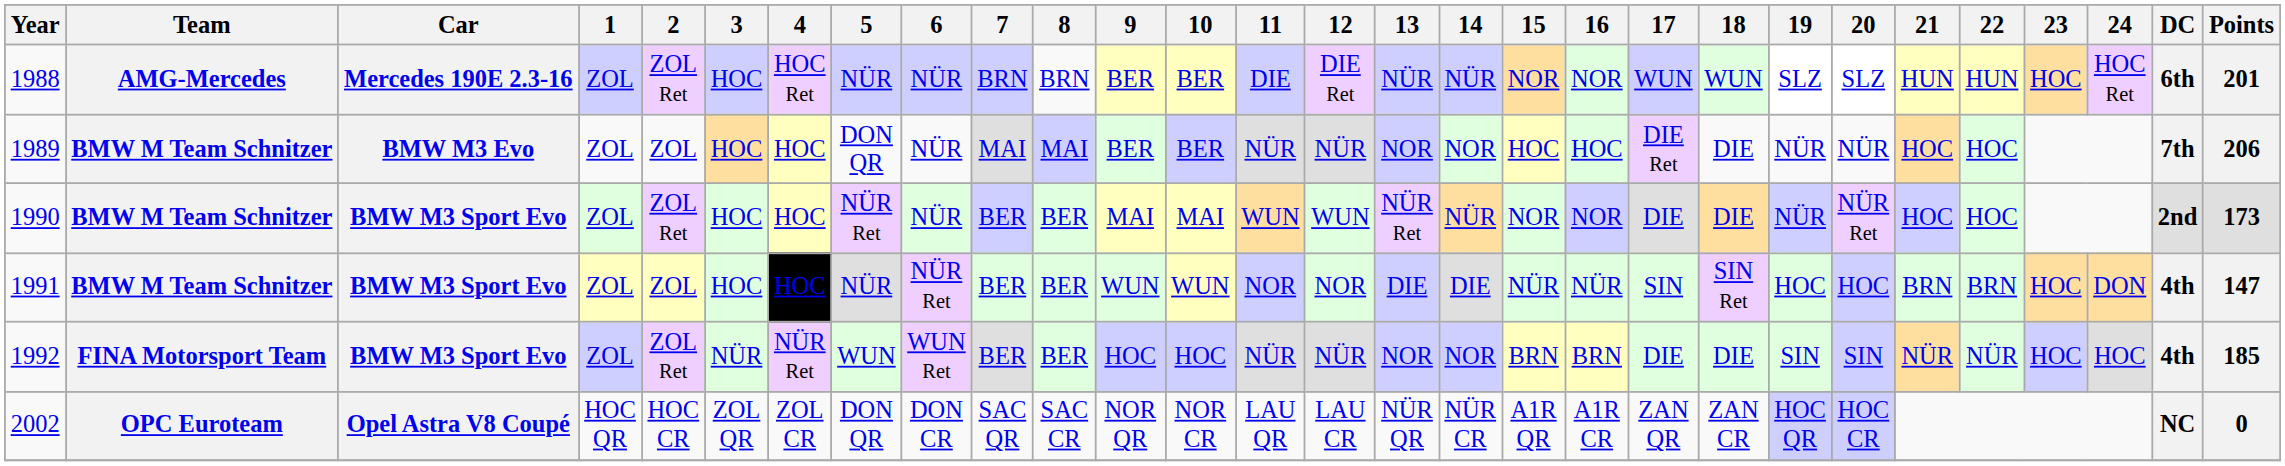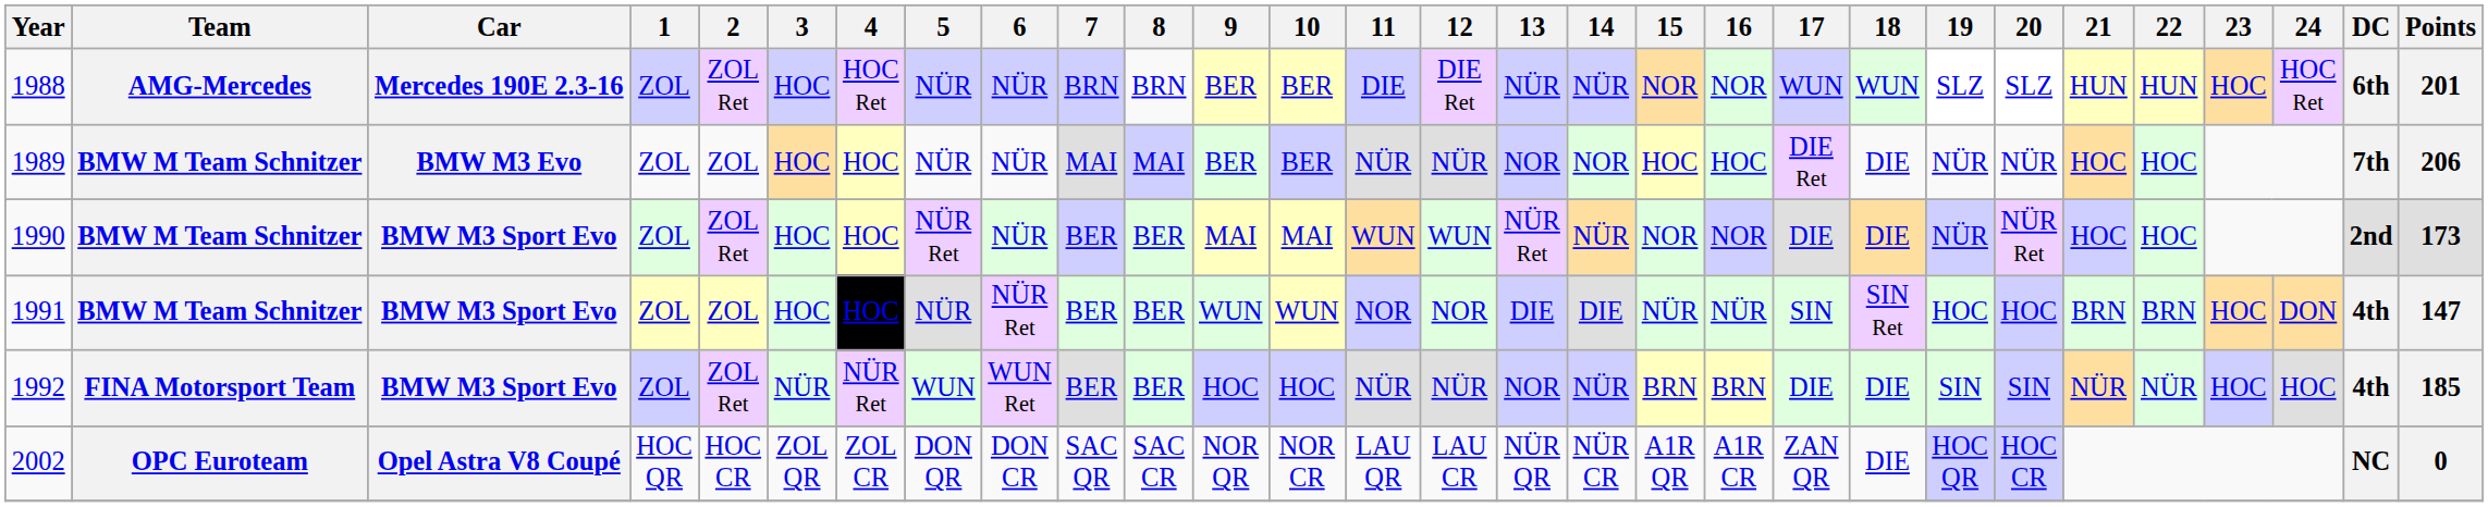 <table class="wikitable" style="text-align:center; font-size:85%">
 <tr>
 <th>Year</th>
 <th>Team</th>
 <th>Car</th>
 <th>1</th>
 <th>2</th>
 <th>3</th>
 <th>4</th>
 <th>5</th>
 <th>6</th>
 <th>7</th>
 <th>8</th>
 <th>9</th>
 <th>10</th>
 <th>11</th>
 <th>12</th>
 <th>13</th>
 <th>14</th>
 <th>15</th>
 <th>16</th>
 <th>17</th>
 <th>18</th>
 <th>19</th>
 <th>20</th>
 <th>21</th>
 <th>22</th>
 <th>23</th>
 <th>24</th>
 <th>DC</th>
 <th>Points</th>
 </tr>
 <tr>
 <td><a href='#'>1988</a></td>
 <th nowrap><a href='#'>AMG-Mercedes</a></th>
 <th nowrap><a href='#'>Mercedes 190E 2.3-16</a></th>
 <td style="background:#cfcfff;"><a href='#'>ZOL</a><br></td>
 <td style="background:#efcfff;"><a href='#'>ZOL</a><br><small>Ret</small></td>
 <td style="background:#cfcfff;"><a href='#'>HOC</a><br></td>
 <td style="background:#efcfff;"><a href='#'>HOC</a><br><small>Ret</small></td>
 <td style="background:#cfcfff;"><a href='#'>NÜR</a><br></td>
 <td style="background:#cfcfff;"><a href='#'>NÜR</a><br></td>
 <td style="background:#cfcfff;"><a href='#'>BRN</a><br></td>
 <td><a href='#'>BRN</a></td>
 <td style="background:#ffffbf;"><a href='#'>BER</a><br></td>
 <td style="background:#ffffbf;"><a href='#'>BER</a><br></td>
 <td style="background:#cfcfff;"><a href='#'>DIE</a><br></td>
 <td style="background:#efcfff;"><a href='#'>DIE</a><br><small>Ret</small></td>
 <td style="background:#cfcfff;"><a href='#'>NÜR</a><br></td>
 <td style="background:#cfcfff;"><a href='#'>NÜR</a><br></td>
 <td style="background:#ffdf9f;"><a href='#'>NOR</a><br></td>
 <td style="background:#dfffdf;"><a href='#'>NOR</a><br></td>
 <td style="background:#cfcfff;"><a href='#'>WUN</a><br></td>
 <td style="background:#dfffdf;"><a href='#'>WUN</a><br></td>
 <td style="background:#fff;"><a href='#'>SLZ</a><br></td>
 <td style="background:#fff;"><a href='#'>SLZ</a><br></td>
 <td style="background:#ffffbf;"><a href='#'>HUN</a><br></td>
 <td style="background:#ffffbf;"><a href='#'>HUN</a><br></td>
 <td style="background:#ffdf9f;"><a href='#'>HOC</a><br></td>
 <td style="background:#efcfff;"><a href='#'>HOC</a><br><small>Ret</small></td>
 <th>6th</th>
 <th>201</th>
 </tr>
 <tr>
 <td><a href='#'>1989</a></td>
 <th nowrap><a href='#'>BMW M Team Schnitzer</a></th>
 <th nowrap><a href='#'>BMW M3 Evo</a></th>
 <td><a href='#'>ZOL</a></td>
 <td><a href='#'>ZOL</a></td>
 <td style="background:#ffdf9f;"><a href='#'>HOC</a><br></td>
 <td style="background:#ffffbf;"><a href='#'>HOC</a><br></td>
-<td><a href='#'>DON<br>QR</a></td>
+<td><a href='#'>NÜR</a></td>
 <td><a href='#'>NÜR</a></td>
 <td style="background:#dfdfdf;"><a href='#'>MAI</a><br></td>
 <td style="background:#cfcfff;"><a href='#'>MAI</a><br></td>
 <td style="background:#dfffdf;"><a href='#'>BER</a><br></td>
 <td style="background:#cfcfff;"><a href='#'>BER</a><br></td>
 <td style="background:#dfdfdf;"><a href='#'>NÜR</a><br></td>
 <td style="background:#dfdfdf;"><a href='#'>NÜR</a><br></td>
 <td style="background:#cfcfff;"><a href='#'>NOR</a><br></td>
 <td style="background:#dfffdf;"><a href='#'>NOR</a><br></td>
 <td style="background:#ffffbf;"><a href='#'>HOC</a><br></td>
 <td style="background:#dfffdf;"><a href='#'>HOC</a><br></td>
 <td style="background:#efcfff;"><a href='#'>DIE</a><br><small>Ret</small></td>
 <td><a href='#'>DIE</a></td>
 <td><a href='#'>NÜR</a></td>
 <td><a href='#'>NÜR</a></td>
 <td style="background:#ffdf9f;"><a href='#'>HOC</a><br></td>
 <td style="background:#dfffdf;"><a href='#'>HOC</a><br></td>
 <td colspan=2></td>
 <th>7th</th>
 <th>206</th>
 </tr>
 <tr>
 <td><a href='#'>1990</a></td>
 <th nowrap><a href='#'>BMW M Team Schnitzer</a></th>
 <th nowrap><a href='#'>BMW M3 Sport Evo</a></th>
 <td style="background:#dfffdf;"><a href='#'>ZOL</a><br></td>
 <td style="background:#efcfff;"><a href='#'>ZOL</a><br><small>Ret</small></td>
 <td style="background:#dfffdf;"><a href='#'>HOC</a><br></td>
 <td style="background:#ffffbf;"><a href='#'>HOC</a><br></td>
 <td style="background:#efcfff;"><a href='#'>NÜR</a><br><small>Ret</small></td>
 <td style="background:#dfffdf;"><a href='#'>NÜR</a><br></td>
 <td style="background:#cfcfff;"><a href='#'>BER</a><br></td>
 <td style="background:#dfffdf;"><a href='#'>BER</a><br></td>
 <td style="background:#ffffbf;"><a href='#'>MAI</a><br></td>
 <td style="background:#ffffbf;"><a href='#'>MAI</a><br></td>
 <td style="background:#ffdf9f;"><a href='#'>WUN</a><br></td>
 <td style="background:#dfffdf;"><a href='#'>WUN</a><br></td>
 <td style="background:#efcfff;"><a href='#'>NÜR</a><br><small>Ret</small></td>
 <td style="background:#ffdf9f;"><a href='#'>NÜR</a><br></td>
 <td style="background:#dfffdf;"><a href='#'>NOR</a><br></td>
 <td style="background:#cfcfff;"><a href='#'>NOR</a><br></td>
 <td style="background:#dfdfdf;"><a href='#'>DIE</a><br></td>
 <td style="background:#ffdf9f;"><a href='#'>DIE</a><br></td>
 <td style="background:#cfcfff;"><a href='#'>NÜR</a><br></td>
 <td style="background:#efcfff;"><a href='#'>NÜR</a><br><small>Ret</small></td>
 <td style="background:#cfcfff;"><a href='#'>HOC</a><br></td>
 <td style="background:#dfffdf;"><a href='#'>HOC</a><br></td>
 <td colspan=2></td>
 <td style="background:#dfdfdf;"><strong>2nd</strong></td>
 <td style="background:#dfdfdf;"><strong>173</strong></td>
 </tr>
 <tr>
 <td><a href='#'>1991</a></td>
 <th nowrap><a href='#'>BMW M Team Schnitzer</a></th>
 <th nowrap><a href='#'>BMW M3 Sport Evo</a></th>
 <td style="background:#ffffbf;"><a href='#'>ZOL</a><br></td>
 <td style="background:#ffffbf;"><a href='#'>ZOL</a><br></td>
 <td style="background:#dfffdf;"><a href='#'>HOC</a><br></td>
 <td style="background:black; color:white;"><a href='#'><span>HOC</span></a><br></td>
 <td style="background:#dfdfdf;"><a href='#'>NÜR</a><br></td>
 <td style="background:#efcfff;"><a href='#'>NÜR</a><br><small>Ret</small></td>
 <td style="background:#dfffdf;"><a href='#'>BER</a><br></td>
 <td style="background:#dfffdf;"><a href='#'>BER</a><br></td>
 <td style="background:#dfffdf;"><a href='#'>WUN</a><br></td>
 <td style="background:#ffffbf;"><a href='#'>WUN</a><br></td>
 <td style="background:#cfcfff;"><a href='#'>NOR</a><br></td>
 <td style="background:#dfffdf;"><a href='#'>NOR</a><br></td>
 <td style="background:#cfcfff;"><a href='#'>DIE</a><br></td>
 <td style="background:#dfdfdf;"><a href='#'>DIE</a><br></td>
 <td style="background:#dfffdf;"><a href='#'>NÜR</a><br></td>
 <td style="background:#dfffdf;"><a href='#'>NÜR</a><br></td>
 <td style="background:#dfffdf;"><a href='#'>SIN</a><br></td>
 <td style="background:#efcfff;"><a href='#'>SIN</a><br><small>Ret</small></td>
 <td style="background:#dfffdf;"><a href='#'>HOC</a><br></td>
 <td style="background:#cfcfff;"><a href='#'>HOC</a><br></td>
 <td style="background:#dfffdf;"><a href='#'>BRN</a><br></td>
 <td style="background:#dfffdf;"><a href='#'>BRN</a><br></td>
 <td style="background:#ffdf9f;"><a href='#'>HOC</a><br></td>
 <td style="background:#ffdf9f;"><a href='#'>DON</a><br></td>
 <th>4th</th>
 <th>147</th>
 </tr>
 <tr>
 <td><a href='#'>1992</a></td>
 <th nowrap><a href='#'>FINA Motorsport Team</a></th>
 <th nowrap><a href='#'>BMW M3 Sport Evo</a></th>
 <td style="background:#cfcfff;"><a href='#'>ZOL</a><br></td>
 <td style="background:#efcfff;"><a href='#'>ZOL</a><br><small>Ret</small></td>
 <td style="background:#dfffdf;"><a href='#'>NÜR</a><br></td>
 <td style="background:#efcfff;"><a href='#'>NÜR</a><br><small>Ret</small></td>
 <td style="background:#dfffdf;"><a href='#'>WUN</a><br></td>
 <td style="background:#efcfff;"><a href='#'>WUN</a><br><small>Ret</small></td>
 <td style="background:#dfdfdf;"><a href='#'>BER</a><br></td>
 <td style="background:#dfffdf;"><a href='#'>BER</a><br></td>
 <td style="background:#cfcfff;"><a href='#'>HOC</a><br></td>
 <td style="background:#cfcfff;"><a href='#'>HOC</a><br></td>
 <td style="background:#dfdfdf;"><a href='#'>NÜR</a><br></td>
 <td style="background:#dfdfdf;"><a href='#'>NÜR</a><br></td>
 <td style="background:#cfcfff;"><a href='#'>NOR</a><br></td>
-<td style="background:#cfcfff;"><a href='#'>NOR</a><br></td>
+<td style="background:#cfcfff;"><a href='#'>NÜR</a><br></td>
 <td style="background:#ffffbf;"><a href='#'>BRN</a><br></td>
 <td style="background:#ffffbf;"><a href='#'>BRN</a><br></td>
 <td style="background:#dfffdf;"><a href='#'>DIE</a><br></td>
 <td style="background:#dfffdf;"><a href='#'>DIE</a><br></td>
 <td style="background:#dfffdf;"><a href='#'>SIN</a><br></td>
 <td style="background:#cfcfff;"><a href='#'>SIN</a><br></td>
 <td style="background:#ffdf9f;"><a href='#'>NÜR</a><br></td>
 <td style="background:#dfffdf;"><a href='#'>NÜR</a><br></td>
 <td style="background:#cfcfff;"><a href='#'>HOC</a><br></td>
 <td style="background:#dfdfdf;"><a href='#'>HOC</a><br></td>
 <th>4th</th>
 <th>185</th>
 </tr>
 <tr>
 <td><a href='#'>2002</a></td>
 <th nowrap><a href='#'>OPC Euroteam</a></th>
 <th nowrap><a href='#'>Opel Astra V8 Coupé</a></th>
 <td><a href='#'>HOC<br>QR</a></td>
 <td><a href='#'>HOC<br>CR</a></td>
 <td><a href='#'>ZOL<br>QR</a></td>
 <td><a href='#'>ZOL<br>CR</a></td>
 <td><a href='#'>DON<br>QR</a></td>
 <td><a href='#'>DON<br>CR</a></td>
 <td><a href='#'>SAC<br>QR</a></td>
 <td><a href='#'>SAC<br>CR</a></td>
 <td><a href='#'>NOR<br>QR</a></td>
 <td><a href='#'>NOR<br>CR</a></td>
 <td><a href='#'>LAU<br>QR</a></td>
 <td><a href='#'>LAU<br>CR</a></td>
 <td><a href='#'>NÜR<br>QR</a></td>
 <td><a href='#'>NÜR<br>CR</a></td>
 <td><a href='#'>A1R<br>QR</a></td>
 <td><a href='#'>A1R<br>CR</a></td>
 <td><a href='#'>ZAN<br>QR</a></td>
-<td><a href='#'>ZAN<br>CR</a></td>
+<td><a href='#'>DIE</a></td>
 <td style="background:#CFCFFF;"><a href='#'>HOC<br>QR</a><br></td>
 <td style="background:#CFCFFF;"><a href='#'>HOC<br>CR</a><br></td>
 <td colspan=4></td>
 <th>NC</th>
 <th>0</th>
 </tr>
 <tr>
 </tr>
 </table>
